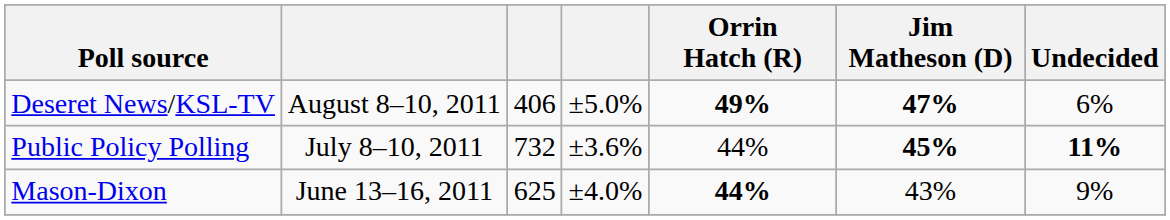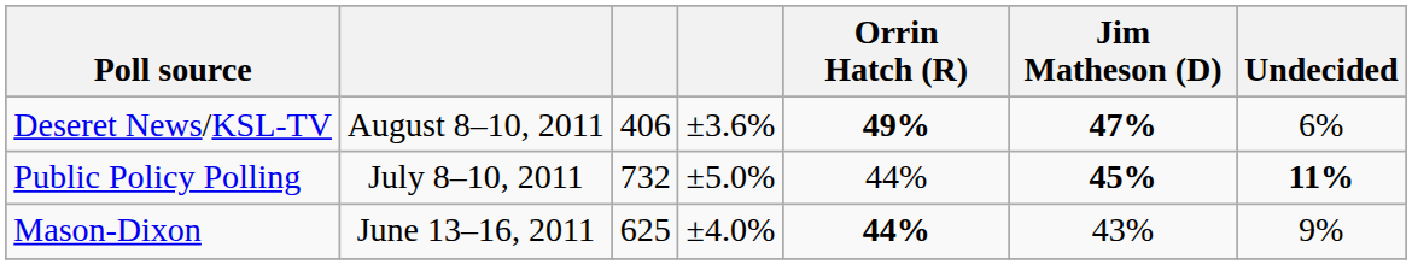 <table class="wikitable" style="text-align:center">
 <tr valign=bottom>
 <th>Poll source</th>
 <th></th>
 <th></th>
 <th></th>
 <th style="width:100px;">Orrin<br>Hatch (R)</th>
 <th style="width:100px;">Jim<br>Matheson (D)</th>
 <th>Undecided</th>
 </tr>
 <tr>
 <td align=left><a href='#'>Deseret News</a>/<a href='#'>KSL-TV</a></td>
 <td>August 8–10, 2011</td>
 <td>406</td>
-<td>±5.0%</td>
+<td>±3.6%</td>
 <td><strong>49%</strong></td>
 <td><strong>47%</strong></td>
 <td>6%</td>
 </tr>
 <tr>
 <td align=left><a href='#'>Public Policy Polling</a></td>
 <td>July 8–10, 2011</td>
 <td>732</td>
-<td>±3.6%</td>
+<td>±5.0%</td>
 <td>44%</td>
 <td><strong>45%</strong></td>
 <td><strong>11%</strong></td>
 </tr>
 <tr>
 <td align=left><a href='#'>Mason-Dixon</a></td>
 <td>June 13–16, 2011</td>
 <td>625</td>
 <td>±4.0%</td>
 <td><strong>44%</strong></td>
 <td>43%</td>
 <td>9%</td>
 </tr>
 </table>
